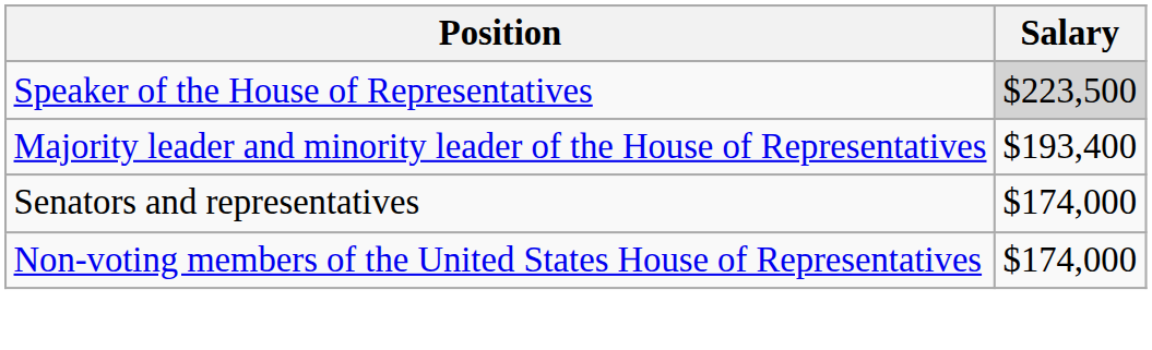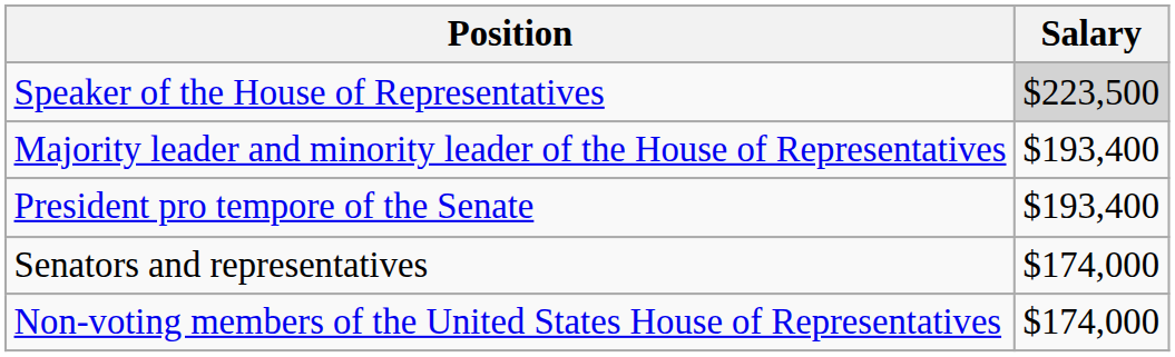 <table class="wikitable">
 <tr>
 <th>Position</th>
 <th>Salary</th>
 </tr>
 <tr>
 <td><a href='#'>Speaker of the House of Representatives</a></td>
 <td style="background: lightgrey;">$223,500</td>
 </tr>
 <tr>
 <td><a href='#'>Majority leader and minority leader of the House of Representatives</a></td>
 <td>$193,400</td>
 </tr>
 <tr>
+<td><a href='#'>President pro tempore of the Senate</a></td>
+<td>$193,400</td>
+</tr>
+<tr>
 <td>Senators and representatives</td>
 <td>$174,000</td>
 </tr>
 <tr>
 <td><a href='#'>Non-voting members of the United States House of Representatives</a></td>
 <td>$174,000</td>
 </tr>
 </table>
